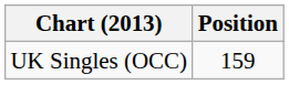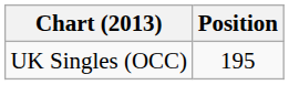 <table class="wikitable">
 <tr>
 <th scope="col">Chart (2013)</th>
 <th scope="col">Position</th>
 </tr>
 <tr>
 <td>UK Singles (OCC)</td>
-<td align="center">159</td>
+<td align="center">195</td>
 </tr>
 </table>
